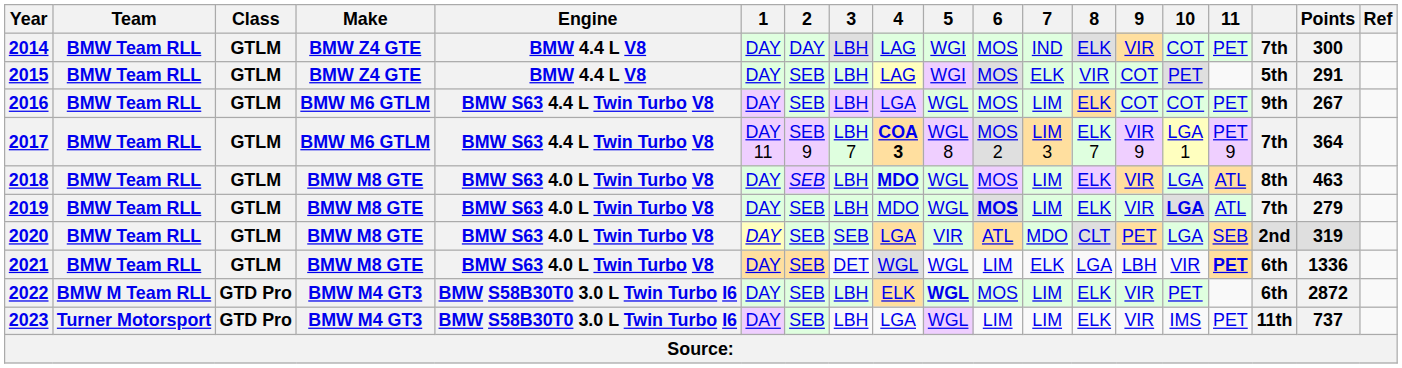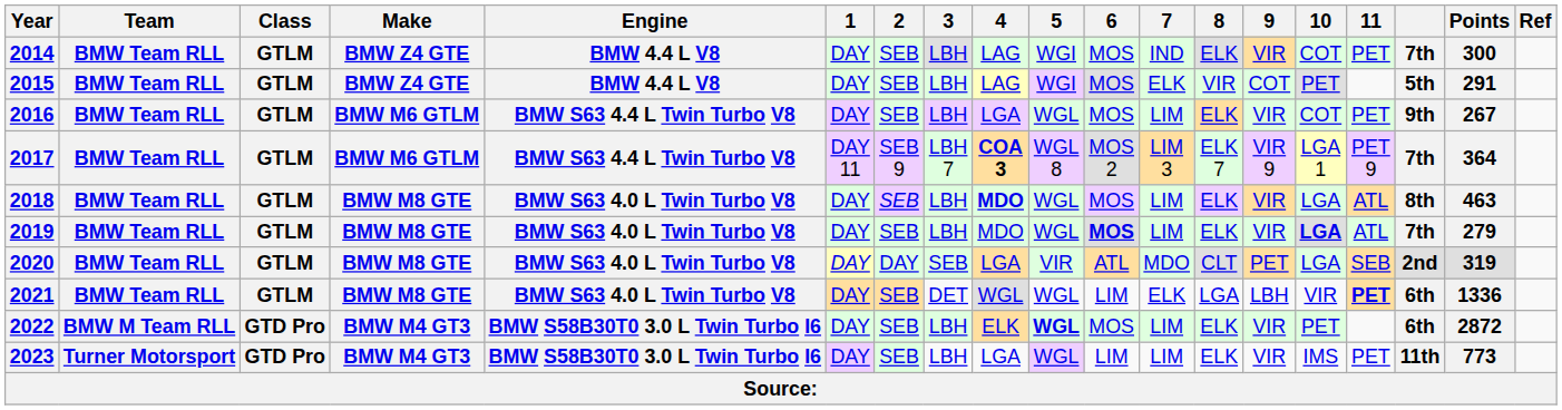 <table class="wikitable" style="text-align:center; font-size:90%">
 <tr>
 <th>Year</th>
 <th>Team</th>
 <th>Class</th>
 <th>Make</th>
 <th>Engine</th>
 <th>1</th>
 <th>2</th>
 <th>3</th>
 <th>4</th>
 <th>5</th>
 <th>6</th>
 <th>7</th>
 <th>8</th>
 <th>9</th>
 <th>10</th>
 <th>11</th>
 <th></th>
 <th>Points</th>
 <th>Ref</th>
 </tr>
 <tr>
 <th><a href='#'>2014</a></th>
 <th><a href='#'>BMW Team RLL</a></th>
 <th>GTLM</th>
 <th><a href='#'>BMW Z4 GTE</a></th>
 <th><a href='#'>BMW</a> 4.4 L <a href='#'>V8</a></th>
 <td style="background:#dfffdf;"><a href='#'>DAY</a><br></td>
-<td style="background:#DFFFDF;"><a href='#'>DAY</a><br></td>
+<td style="background:#dfffdf;"><a href='#'>SEB</a><br></td>
 <td style="background:#DFDFDF;"><a href='#'>LBH</a><br></td>
 <td style="background:#dfffdf;"><a href='#'>LAG</a><br></td>
 <td style="background:#dfffdf;"><a href='#'>WGI</a><br></td>
 <td style="background:#dfffdf;"><a href='#'>MOS</a><br></td>
 <td style="background:#dfffdf;"><a href='#'>IND</a><br></td>
 <td style="background:#DFDFDF;"><a href='#'>ELK</a><br></td>
 <td style="background:#ffdf9f;"><a href='#'>VIR</a><br></td>
 <td style="background:#dfffdf;"><a href='#'>COT</a><br></td>
 <td style="background:#dfffdf;"><a href='#'>PET</a><br></td>
 <th><strong>7th</strong></th>
 <th><strong>300</strong></th>
 <td></td>
 </tr>
 <tr>
 <th><a href='#'>2015</a></th>
 <th><a href='#'>BMW Team RLL</a></th>
 <th>GTLM</th>
 <th><a href='#'>BMW Z4 GTE</a></th>
 <th><a href='#'>BMW</a> 4.4 L <a href='#'>V8</a></th>
 <td style="background:#dfffdf;"><a href='#'>DAY</a><br></td>
 <td style="background:#dfffdf;"><a href='#'>SEB</a><br></td>
 <td style="background:#dfffdf;"><a href='#'>LBH</a><br></td>
 <td style="background:#FFFFBF;"><a href='#'>LAG</a><br></td>
 <td style="background:#efcfff;"><a href='#'>WGI</a><br></td>
 <td style="background:#DFDFDF;"><a href='#'>MOS</a><br></td>
 <td style="background:#dfffdf;"><a href='#'>ELK</a><br></td>
 <td style="background:#dfffdf;"><a href='#'>VIR</a><br></td>
 <td style="background:#dfffdf;"><a href='#'>COT</a><br></td>
 <td style="background:#DFDFDF;"><a href='#'>PET</a><br></td>
 <td></td>
 <th><strong>5th</strong></th>
 <th><strong>291</strong></th>
 <td></td>
 </tr>
 <tr>
 <th><a href='#'>2016</a></th>
 <th><a href='#'>BMW Team RLL</a></th>
 <th>GTLM</th>
 <th><a href='#'>BMW M6 GTLM</a></th>
 <th><a href='#'>BMW S63</a> 4.4 L <a href='#'>Twin Turbo</a> <a href='#'>V8</a></th>
 <td style="background:#EFCFFF;"><a href='#'>DAY</a><br></td>
 <td style="background:#DFFFDF;"><a href='#'>SEB</a><br></td>
 <td style="background:#efcfff;"><a href='#'>LBH</a><br></td>
 <td style="background:#efcfff;"><a href='#'>LGA</a><br></td>
 <td style="background:#dfffdf;"><a href='#'>WGL</a><br></td>
 <td style="background:#dfffdf;"><a href='#'>MOS</a><br></td>
 <td style="background:#dfffdf;"><a href='#'>LIM</a><br></td>
 <td style="background:#ffdf9f;"><a href='#'>ELK</a><br></td>
-<td style="background:#dfffdf;"><a href='#'>COT</a><br></td>
+<td style="background:#dfffdf;"><a href='#'>VIR</a> <br></td>
 <td style="background:#dfffdf;"><a href='#'>COT</a><br></td>
 <td style="background:#DFFFDF;"><a href='#'>PET</a><br></td>
 <th>9th</th>
 <th>267</th>
 <td></td>
 </tr>
 <tr>
 <th><a href='#'>2017</a></th>
 <th><a href='#'>BMW Team RLL</a></th>
 <th>GTLM</th>
 <th><a href='#'>BMW M6 GTLM</a></th>
 <th><a href='#'>BMW S63</a> 4.4 L <a href='#'>Twin Turbo</a> <a href='#'>V8</a></th>
 <td style="background:#EFCFFF;"><a href='#'>DAY</a><br>11</td>
 <td style="background:#EFCFFF;"><a href='#'>SEB</a><br>9</td>
 <td style="background:#DFFFDF;"><a href='#'>LBH</a><br>7</td>
 <td style="background:#FFDF9F;"><strong><a href='#'>COA</a><br>3</strong></td>
 <td style="background:#EFCFFF;"><a href='#'>WGL</a><br>8</td>
 <td style="background:#DFDFDF;"><a href='#'>MOS</a><br>2</td>
 <td style="background:#FFDF9F;"><a href='#'>LIM</a><br>3</td>
 <td style="background:#DFFFDF;"><a href='#'>ELK</a><br>7</td>
 <td style="background:#EFCFFF;"><a href='#'>VIR</a><br>9</td>
 <td style="background:#FFFFBF;"><a href='#'>LGA</a><br>1</td>
 <td style="background:#EFCFFF;"><a href='#'>PET</a><br>9</td>
 <th>7th</th>
 <th>364</th>
 <td></td>
 </tr>
 <tr>
 <th><a href='#'>2018</a></th>
 <th><a href='#'>BMW Team RLL</a></th>
 <th>GTLM</th>
 <th><a href='#'>BMW M8 GTE</a></th>
 <th><a href='#'>BMW S63</a> 4.0 L <a href='#'>Twin Turbo</a> <a href='#'>V8</a></th>
 <td style="background:#DFFFDF;"><a href='#'>DAY</a><br></td>
 <td style="background:#EFCFFF;"><em><a href='#'>SEB</a></em><br></td>
 <td style="background:#DFFFDF;"><a href='#'>LBH</a><br></td>
 <td style="background:#DFFFDF;"><strong><a href='#'>MDO</a></strong><br></td>
 <td style="background:#DFFFDF;"><a href='#'>WGL</a><br></td>
 <td style="background:#EFCFFF;"><a href='#'>MOS</a><br></td>
 <td style="background:#DFFFDF;"><a href='#'>LIM</a><br></td>
 <td style="background:#EFCFFF;"><a href='#'>ELK</a><br></td>
 <td style="background:#FFDF9F;"><a href='#'>VIR</a><br></td>
 <td style="background:#DFFFDF;"><a href='#'>LGA</a><br></td>
 <td style="background:#FFDF9F;"><a href='#'>ATL</a><br></td>
 <th>8th</th>
 <th>463</th>
 <td></td>
 </tr>
 <tr>
 <th><a href='#'>2019</a></th>
 <th><a href='#'>BMW Team RLL</a></th>
 <th>GTLM</th>
 <th><a href='#'>BMW M8 GTE</a></th>
 <th><a href='#'>BMW S63</a> 4.0 L <a href='#'>Twin Turbo</a> <a href='#'>V8</a></th>
 <td style="background:#DFFFDF;"><a href='#'>DAY</a><br></td>
 <td style="background:#DFFFDF;"><a href='#'>SEB</a><br></td>
 <td style="background:#DFFFDF;"><a href='#'>LBH</a><br></td>
 <td style="background:#DFFFDF;"><a href='#'>MDO</a><br></td>
 <td style="background:#DFFFDF;"><a href='#'>WGL</a><br></td>
 <td style="background:#DFDFDF;"><strong><a href='#'>MOS</a></strong><br></td>
 <td style="background:#DFFFDF;"><a href='#'>LIM</a><br></td>
 <td style="background:#DFFFDF;"><a href='#'>ELK</a><br></td>
 <td style="background:#DFFFDF;"><a href='#'>VIR</a><br></td>
 <td style="background:#DFDFDF;"><strong><a href='#'>LGA</a></strong><br></td>
 <td style="background:#DFFFDF;"><a href='#'>ATL</a><br></td>
 <th>7th</th>
 <th>279</th>
 <td></td>
 </tr>
 <tr>
 <th><a href='#'>2020</a></th>
 <th><a href='#'>BMW Team RLL</a></th>
 <th>GTLM</th>
 <th><a href='#'>BMW M8 GTE</a></th>
 <th><a href='#'>BMW S63</a> 4.0 L <a href='#'>Twin Turbo</a> <a href='#'>V8</a></th>
 <td style="background:#FFFFBF;"><em><a href='#'>DAY</a></em><br></td>
-<td style="background:#dfffdf;"><a href='#'>SEB</a><br></td>
+<td style="background:#DFFFDF;"><a href='#'>DAY</a><br></td>
 <td style="background:#DFFFDF;"><a href='#'>SEB</a><br></td>
 <td style="background:#FFDF9F;"><a href='#'>LGA</a><br></td>
 <td style="background:#DFFFDF;"><a href='#'>VIR</a><br></td>
 <td style="background:#FFDF9F;"><a href='#'>ATL</a><br></td>
 <td style="background:#DFFFDF;"><a href='#'>MDO</a><br></td>
 <td style="background:#DFDFDF;"><a href='#'>CLT</a><br></td>
 <td style="background:#FFDF9F;"><a href='#'>PET</a><br></td>
 <td style="background:#DFFFDF"><a href='#'>LGA</a><br></td>
 <td style="background:#FFDF9F;"><a href='#'>SEB</a><br></td>
 <th style="background:#DFDFDF;">2nd</th>
 <th style="background:#DFDFDF;">319</th>
 <td></td>
 </tr>
 <tr>
 <th><a href='#'>2021</a></th>
 <th><a href='#'>BMW Team RLL</a></th>
 <th>GTLM</th>
 <th><a href='#'>BMW M8 GTE</a></th>
 <th><a href='#'>BMW S63</a> 4.0 L <a href='#'>Twin Turbo</a> <a href='#'>V8</a></th>
 <td style="background:#FFDF9F;"><a href='#'>DAY</a><br></td>
 <td style="background:#FFDF9F;"><a href='#'>SEB</a><br></td>
 <td><a href='#'>DET</a></td>
 <td style="background:#DFDFDF;"><a href='#'>WGL</a><br></td>
 <td><a href='#'>WGL</a></td>
 <td><a href='#'>LIM</a></td>
 <td><a href='#'>ELK</a></td>
 <td><a href='#'>LGA</a></td>
 <td><a href='#'>LBH</a></td>
 <td><a href='#'>VIR</a></td>
 <td style="background:#FFDF9F;"><strong><a href='#'>PET</a></strong><br></td>
 <th>6th</th>
 <th>1336</th>
 <td></td>
 </tr>
 <tr>
 <th><a href='#'>2022</a></th>
 <th><a href='#'>BMW M Team RLL</a></th>
 <th>GTD Pro</th>
 <th><a href='#'>BMW M4 GT3</a></th>
 <th><a href='#'>BMW</a> <a href='#'>S58B30T0</a> 3.0 L <a href='#'>Twin Turbo</a> <a href='#'>I6</a></th>
 <td style="background:#DFFFDF;"><a href='#'>DAY</a><br></td>
 <td style="background:#DFFFDF;"><a href='#'>SEB</a><br></td>
 <td style="background:#DFFFDF;"><a href='#'>LBH</a><br></td>
 <td style="background:#FFDF9F;"><a href='#'>ELK</a><br></td>
 <td style="background:#DFFFDF;"><strong><a href='#'>WGL</a></strong><br></td>
 <td style="background:#DFFFDF;"><a href='#'>MOS</a><br></td>
 <td style="background:#DFFFDF;"><a href='#'>LIM</a><br></td>
 <td style="background:#DFFFDF;"><a href='#'>ELK</a><br></td>
 <td style="background:#DFFFDF;"><a href='#'>VIR</a><br></td>
 <td style="background:#DFFFDF;"><a href='#'>PET</a><br></td>
 <td></td>
 <th>6th</th>
 <th>2872</th>
 <td></td>
 </tr>
 <tr>
 <th><a href='#'>2023</a></th>
 <th><a href='#'>Turner Motorsport</a></th>
 <th>GTD Pro</th>
 <th><a href='#'>BMW M4 GT3</a></th>
 <th><a href='#'>BMW</a> <a href='#'>S58B30T0</a> 3.0 L <a href='#'>Twin Turbo</a> <a href='#'>I6</a></th>
 <td style="background:#EFCFFF;"><a href='#'>DAY</a><br></td>
 <td style="background:#DFFFDF;"><a href='#'>SEB</a><br></td>
 <td><a href='#'>LBH</a><br></td>
 <td><a href='#'>LGA</a><br></td>
 <td style="background:#EFCFFF;"><a href='#'>WGL</a><br></td>
 <td><a href='#'>LIM</a></td>
 <td><a href='#'>LIM</a><br></td>
 <td><a href='#'>ELK</a><br></td>
 <td><a href='#'>VIR</a><br></td>
 <td><a href='#'>IMS</a><br></td>
 <td><a href='#'>PET</a><br></td>
 <th>11th</th>
-<th>737</th>
+<th>773</th>
 <td></td>
 </tr>
 <tr>
 <th colspan="19">Source:</th>
 </tr>
 </table>
